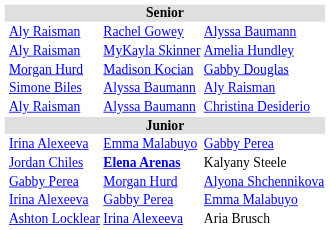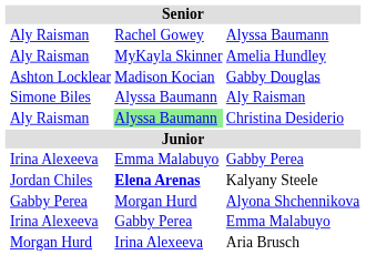 <table>
 <tr bgcolor="DFDFDF">
 <td colspan="5" align="center"><strong>Senior</strong></td>
 </tr>
 <tr>
 <td></td>
 <td><a href='#'>Aly Raisman</a></td>
 <td><a href='#'>Rachel Gowey</a></td>
 <td><a href='#'>Alyssa Baumann</a></td>
 </tr>
 <tr>
 <td></td>
 <td><a href='#'>Aly Raisman</a></td>
 <td><a href='#'>MyKayla Skinner</a></td>
 <td><a href='#'>Amelia Hundley</a></td>
 </tr>
 <tr>
 <td></td>
-<td><a href='#'>Morgan Hurd</a></td>
+<td><a href='#'>Ashton Locklear</a></td>
 <td><a href='#'>Madison Kocian</a></td>
 <td><a href='#'>Gabby Douglas</a></td>
 </tr>
 <tr>
 <td></td>
 <td><a href='#'>Simone Biles</a></td>
 <td><a href='#'>Alyssa Baumann</a></td>
 <td><a href='#'>Aly Raisman</a></td>
 </tr>
 <tr>
 <td></td>
 <td><a href='#'>Aly Raisman</a></td>
-<td><a href='#'>Alyssa Baumann</a></td>
+<td style="background: lightgreen;"><a href='#'>Alyssa Baumann</a></td>
 <td><a href='#'>Christina Desiderio</a></td>
 </tr>
 <tr bgcolor="DFDFDF">
 <td colspan="5" align="center"><strong>Junior</strong></td>
 </tr>
 <tr>
 <td></td>
 <td><a href='#'>Irina Alexeeva</a></td>
 <td><a href='#'>Emma Malabuyo</a></td>
 <td><a href='#'>Gabby Perea</a></td>
 </tr>
 <tr>
 <td></td>
 <td><a href='#'>Jordan Chiles</a></td>
 <td><strong><a href='#'>Elena Arenas</a></strong></td>
 <td>Kalyany Steele</td>
 </tr>
 <tr>
 <td></td>
 <td><a href='#'>Gabby Perea</a></td>
 <td><a href='#'>Morgan Hurd</a></td>
 <td><a href='#'>Alyona Shchennikova</a></td>
 </tr>
 <tr>
 <td></td>
 <td><a href='#'>Irina Alexeeva</a></td>
 <td><a href='#'>Gabby Perea</a></td>
 <td><a href='#'>Emma Malabuyo</a></td>
 </tr>
 <tr>
 <td></td>
-<td><a href='#'>Ashton Locklear</a></td>
+<td><a href='#'>Morgan Hurd</a></td>
 <td><a href='#'>Irina Alexeeva</a></td>
 <td>Aria Brusch</td>
 </tr>
 </table>
